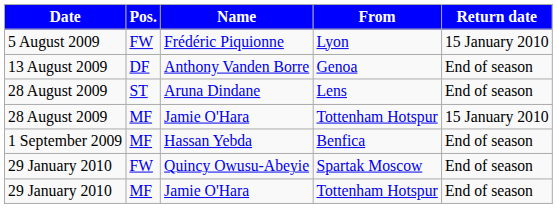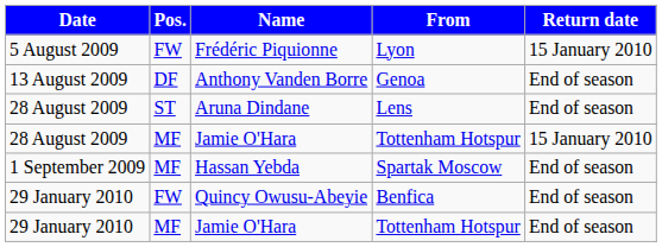 <table class="wikitable">
 <tr>
 <th style= width="150";background:#0000FF;color:#ffffff>Date</th>
 <th style= width="40";background:#0000FF;color:#ffffff>Pos.</th>
 <th style= width="200";background:#0000FF;color:#ffffff>Name</th>
 <th style= width="200";background:#0000FF;color:#ffffff>From</th>
 <th style= width="150";background:#0000FF;color:#ffffff>Return date</th>
 </tr>
 <tr>
 <td>5 August 2009</td>
 <td><a href='#'>FW</a></td>
 <td> <a href='#'>Frédéric Piquionne</a></td>
 <td> <a href='#'>Lyon</a></td>
 <td>15 January 2010</td>
 </tr>
 <tr>
 <td>13 August 2009</td>
 <td><a href='#'>DF</a></td>
 <td> <a href='#'>Anthony Vanden Borre</a></td>
 <td> <a href='#'>Genoa</a></td>
 <td>End of season</td>
 </tr>
 <tr>
 <td>28 August 2009</td>
 <td><a href='#'>ST</a></td>
 <td> <a href='#'>Aruna Dindane</a></td>
 <td> <a href='#'>Lens</a></td>
 <td>End of season</td>
 </tr>
 <tr>
 <td>28 August 2009</td>
 <td><a href='#'>MF</a></td>
 <td><a href='#'>Jamie O'Hara</a></td>
 <td><a href='#'>Tottenham Hotspur</a></td>
 <td>15 January 2010</td>
 </tr>
 <tr>
 <td>1 September 2009</td>
 <td><a href='#'>MF</a></td>
 <td> <a href='#'>Hassan Yebda</a></td>
-<td> <a href='#'>Benfica</a></td>
+<td> <a href='#'>Spartak Moscow</a></td>
 <td>End of season</td>
 </tr>
 <tr>
 <td>29 January 2010</td>
 <td><a href='#'>FW</a></td>
 <td> <a href='#'>Quincy Owusu-Abeyie</a></td>
-<td> <a href='#'>Spartak Moscow</a></td>
+<td> <a href='#'>Benfica</a></td>
 <td>End of season</td>
 </tr>
 <tr>
 <td>29 January 2010</td>
 <td><a href='#'>MF</a></td>
 <td><a href='#'>Jamie O'Hara</a></td>
 <td><a href='#'>Tottenham Hotspur</a></td>
 <td>End of season</td>
 </tr>
 </table>
